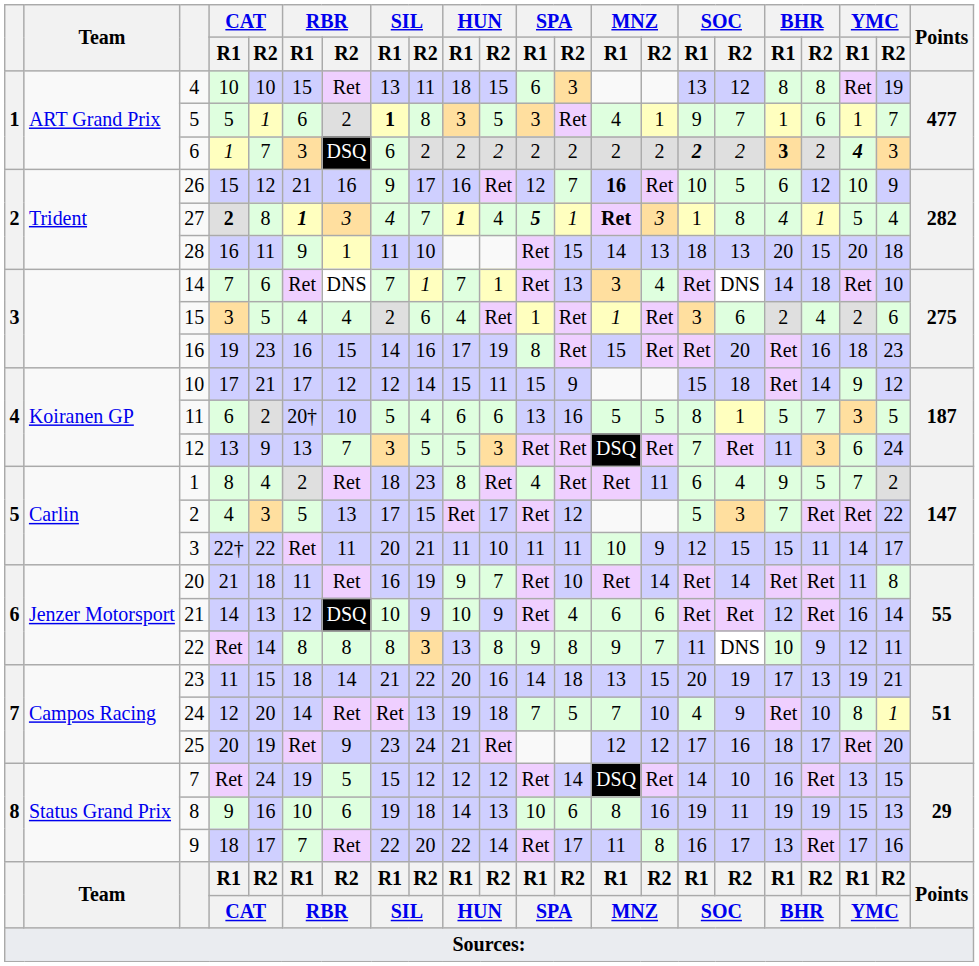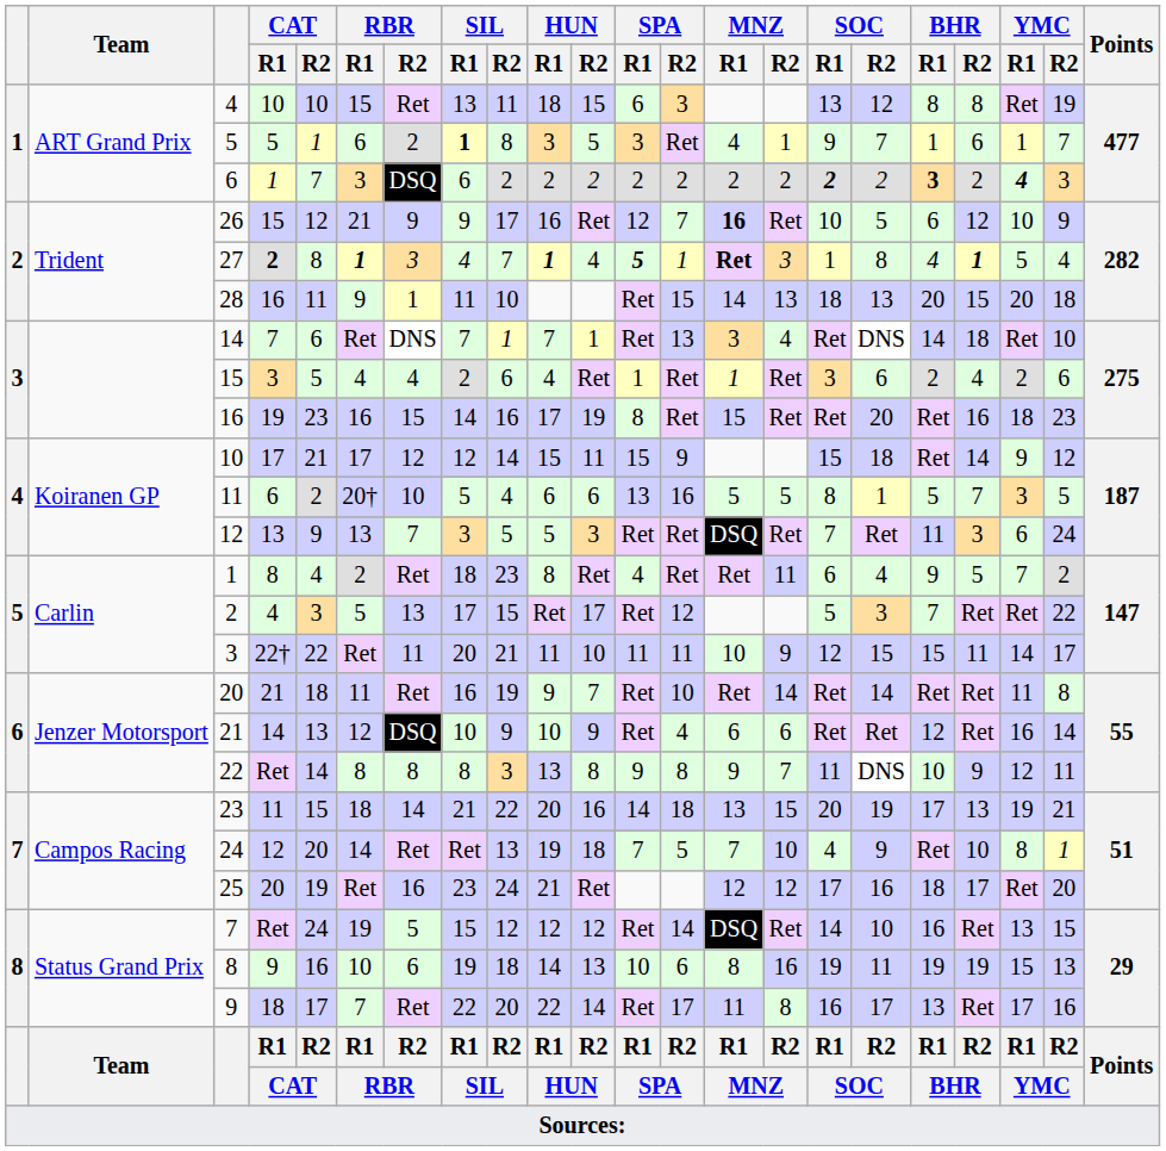 <table class="wikitable" style="font-size: 85%; text-align: center">
 <tr style="background:#f9f9f9" valign="top">
 <th rowspan="2" valign="middle"></th>
 <th rowspan="2" valign="middle">Team</th>
 <th rowspan="2" valign="middle"></th>
 <th colspan=2><a href='#'>CAT</a><br></th>
 <th colspan=2><a href='#'>RBR</a><br></th>
 <th colspan=2><a href='#'>SIL</a><br></th>
 <th colspan=2><a href='#'>HUN</a><br></th>
 <th colspan=2><a href='#'>SPA</a><br></th>
 <th colspan=2><a href='#'>MNZ</a><br></th>
 <th colspan=2><a href='#'>SOC</a><br></th>
 <th colspan=2><a href='#'>BHR</a><br></th>
 <th colspan=2><a href='#'>YMC</a><br></th>
 <th rowspan="2" valign="middle">Points</th>
 </tr>
 <tr>
 <th>R1</th>
 <th>R2</th>
 <th>R1</th>
 <th>R2</th>
 <th>R1</th>
 <th>R2</th>
 <th>R1</th>
 <th>R2</th>
 <th>R1</th>
 <th>R2</th>
 <th>R1</th>
 <th>R2</th>
 <th>R1</th>
 <th>R2</th>
 <th>R1</th>
 <th>R2</th>
 <th>R1</th>
 <th>R2</th>
 </tr>
 <tr>
 <th rowspan=3>1</th>
 <td align=left rowspan=3> <a href='#'>ART Grand Prix</a></td>
 <td>4</td>
 <td style="background:#dfffdf;">10</td>
 <td style="background:#cfcfff;">10</td>
 <td style="background:#cfcfff;">15</td>
 <td style="background:#efcfff;">Ret</td>
 <td style="background:#cfcfff;">13</td>
 <td style="background:#cfcfff;">11</td>
 <td style="background:#cfcfff;">18</td>
 <td style="background:#cfcfff;">15</td>
 <td style="background:#dfffdf;">6</td>
 <td style="background:#ffdf9f;">3</td>
 <td></td>
 <td></td>
 <td style="background:#cfcfff;">13</td>
 <td style="background:#cfcfff;">12</td>
 <td style="background:#dfffdf;">8</td>
 <td style="background:#dfffdf;">8</td>
 <td style="background:#efcfff;">Ret</td>
 <td style="background:#cfcfff;">19</td>
 <th rowspan=3>477</th>
 </tr>
 <tr>
 <td>5</td>
 <td style="background:#dfffdf;">5</td>
 <td style="background:#ffffbf;"><em>1</em></td>
 <td style="background:#dfffdf;">6</td>
 <td style="background:#dfdfdf;">2</td>
 <td style="background:#ffffbf;"><strong>1</strong></td>
 <td style="background:#dfffdf;">8</td>
 <td style="background:#ffdf9f;">3</td>
 <td style="background:#dfffdf;">5</td>
 <td style="background:#ffdf9f;">3</td>
 <td style="background:#efcfff;">Ret</td>
 <td style="background:#dfffdf;">4</td>
 <td style="background:#ffffbf;">1</td>
 <td style="background:#dfffdf;">9</td>
 <td style="background:#dfffdf;">7</td>
 <td style="background:#ffffbf;">1</td>
 <td style="background:#dfffdf;">6</td>
 <td style="background:#ffffbf;">1</td>
 <td style="background:#dfffdf;">7</td>
 </tr>
 <tr>
 <td>6</td>
 <td style="background:#ffffbf;"><em>1</em></td>
 <td style="background:#dfffdf;">7</td>
 <td style="background:#ffdf9f;">3</td>
 <td style="background:#000000; color:white;">DSQ</td>
 <td style="background:#dfffdf;">6</td>
 <td style="background:#dfdfdf;">2</td>
 <td style="background:#dfdfdf;">2</td>
 <td style="background:#dfdfdf;"><em>2</em></td>
 <td style="background:#dfdfdf;">2</td>
 <td style="background:#dfdfdf;">2</td>
 <td style="background:#dfdfdf;">2</td>
 <td style="background:#dfdfdf;">2</td>
 <td style="background:#dfdfdf;"><strong><em>2</em></strong></td>
 <td style="background:#dfdfdf;"><em>2</em></td>
 <td style="background:#ffdf9f;"><strong>3</strong></td>
 <td style="background:#dfdfdf;">2</td>
 <td style="background:#dfffdf;"><strong><em>4</em></strong></td>
 <td style="background:#ffdf9f;">3</td>
 </tr>
 <tr>
 <th rowspan=3>2</th>
 <td align=left rowspan=3> <a href='#'>Trident</a></td>
 <td>26</td>
 <td style="background:#cfcfff;">15</td>
 <td style="background:#cfcfff;">12</td>
 <td style="background:#cfcfff;">21</td>
-<td style="background:#cfcfff;">16</td>
+<td style="background:#cfcfff;">9</td>
 <td style="background:#dfffdf;">9</td>
 <td style="background:#cfcfff;">17</td>
 <td style="background:#cfcfff;">16</td>
 <td style="background:#efcfff;">Ret</td>
 <td style="background:#cfcfff;">12</td>
 <td style="background:#dfffdf;">7</td>
 <td style="background:#cfcfff;"><strong>16</strong></td>
 <td style="background:#efcfff;">Ret</td>
 <td style="background:#dfffdf;">10</td>
 <td style="background:#dfffdf;">5</td>
 <td style="background:#dfffdf;">6</td>
 <td style="background:#cfcfff;">12</td>
 <td style="background:#dfffdf;">10</td>
 <td style="background:#cfcfff;">9</td>
 <th rowspan=3>282</th>
 </tr>
 <tr>
 <td>27</td>
 <td style="background:#dfdfdf;"><strong>2</strong></td>
 <td style="background:#dfffdf;">8</td>
 <td style="background:#ffffbf;"><strong><em>1</em></strong></td>
 <td style="background:#ffdf9f;"><em>3</em></td>
 <td style="background:#dfffdf;"><em>4</em></td>
 <td style="background:#dfffdf;">7</td>
 <td style="background:#ffffbf;"><strong><em>1</em></strong></td>
 <td style="background:#dfffdf;">4</td>
 <td style="background:#dfffdf;"><strong><em>5</em></strong></td>
 <td style="background:#ffffbf;"><em>1</em></td>
 <td style="background:#efcfff;"><strong>Ret</strong></td>
 <td style="background:#ffdf9f;"><em>3</em></td>
 <td style="background:#ffffbf;">1</td>
 <td style="background:#dfffdf;">8</td>
 <td style="background:#dfffdf;"><em>4</em></td>
-<td style="background:#ffffbf;"><em>1</em></td>
+<td style="background:#ffffbf;"><strong><em>1</em></strong></td>
 <td style="background:#dfffdf;">5</td>
 <td style="background:#dfffdf;">4</td>
 </tr>
 <tr>
 <td>28</td>
 <td style="background:#cfcfff;">16</td>
 <td style="background:#cfcfff;">11</td>
 <td style="background:#dfffdf;">9</td>
 <td style="background:#ffffbf;">1</td>
 <td style="background:#cfcfff;">11</td>
 <td style="background:#cfcfff;">10</td>
 <td></td>
 <td></td>
 <td style="background:#efcfff;">Ret</td>
 <td style="background:#cfcfff;">15</td>
 <td style="background:#cfcfff;">14</td>
 <td style="background:#cfcfff;">13</td>
 <td style="background:#cfcfff;">18</td>
 <td style="background:#cfcfff;">13</td>
 <td style="background:#cfcfff;">20</td>
 <td style="background:#cfcfff;">15</td>
 <td style="background:#cfcfff;">20</td>
 <td style="background:#cfcfff;">18</td>
 </tr>
 <tr>
 <th rowspan=3>3</th>
 <td align=left rowspan=3></td>
 <td>14</td>
 <td style="background:#dfffdf;">7</td>
 <td style="background:#dfffdf;">6</td>
 <td style="background:#efcfff;">Ret</td>
 <td style="background:#ffffff;">DNS</td>
 <td style="background:#dfffdf;">7</td>
 <td style="background:#ffffbf;"><em>1</em></td>
 <td style="background:#dfffdf;">7</td>
 <td style="background:#ffffbf;">1</td>
 <td style="background:#efcfff;">Ret</td>
 <td style="background:#cfcfff;">13</td>
 <td style="background:#ffdf9f;">3</td>
 <td style="background:#dfffdf;">4</td>
 <td style="background:#efcfff;">Ret</td>
 <td style="background:#ffffff;">DNS</td>
 <td style="background:#cfcfff;">14</td>
 <td style="background:#cfcfff;">18</td>
 <td style="background:#efcfff;">Ret</td>
 <td style="background:#cfcfff;">10</td>
 <th rowspan=3>275</th>
 </tr>
 <tr>
 <td>15</td>
 <td style="background:#ffdf9f;">3</td>
 <td style="background:#dfffdf;">5</td>
 <td style="background:#dfffdf;">4</td>
 <td style="background:#dfffdf;">4</td>
 <td style="background:#dfdfdf;">2</td>
 <td style="background:#dfffdf;">6</td>
 <td style="background:#dfffdf;">4</td>
 <td style="background:#efcfff;">Ret</td>
 <td style="background:#ffffbf;">1</td>
 <td style="background:#efcfff;">Ret</td>
 <td style="background:#ffffbf;"><em>1</em></td>
 <td style="background:#efcfff;">Ret</td>
 <td style="background:#ffdf9f;">3</td>
 <td style="background:#dfffdf;">6</td>
 <td style="background:#dfdfdf;">2</td>
 <td style="background:#dfffdf;">4</td>
 <td style="background:#dfdfdf;">2</td>
 <td style="background:#dfffdf;">6</td>
 </tr>
 <tr>
 <td>16</td>
 <td style="background:#cfcfff;">19</td>
 <td style="background:#cfcfff;">23</td>
 <td style="background:#cfcfff;">16</td>
 <td style="background:#cfcfff;">15</td>
 <td style="background:#cfcfff;">14</td>
 <td style="background:#cfcfff;">16</td>
 <td style="background:#cfcfff;">17</td>
 <td style="background:#cfcfff;">19</td>
 <td style="background:#dfffdf;">8</td>
 <td style="background:#efcfff;">Ret</td>
 <td style="background:#cfcfff;">15</td>
 <td style="background:#efcfff;">Ret</td>
 <td style="background:#efcfff;">Ret</td>
 <td style="background:#cfcfff;">20</td>
 <td style="background:#efcfff;">Ret</td>
 <td style="background:#cfcfff;">16</td>
 <td style="background:#cfcfff;">18</td>
 <td style="background:#cfcfff;">23</td>
 </tr>
 <tr>
 <th rowspan=3>4</th>
 <td align=left rowspan=3> <a href='#'>Koiranen GP</a></td>
 <td>10</td>
 <td style="background:#cfcfff;">17</td>
 <td style="background:#cfcfff;">21</td>
 <td style="background:#cfcfff;">17</td>
 <td style="background:#cfcfff;">12</td>
 <td style="background:#cfcfff;">12</td>
 <td style="background:#cfcfff;">14</td>
 <td style="background:#cfcfff;">15</td>
 <td style="background:#cfcfff;">11</td>
 <td style="background:#cfcfff;">15</td>
 <td style="background:#cfcfff;">9</td>
 <td></td>
 <td></td>
 <td style="background:#cfcfff;">15</td>
 <td style="background:#cfcfff;">18</td>
 <td style="background:#efcfff;">Ret</td>
 <td style="background:#cfcfff;">14</td>
 <td style="background:#dfffdf;">9</td>
 <td style="background:#cfcfff;">12</td>
 <th rowspan=3>187</th>
 </tr>
 <tr>
 <td>11</td>
 <td style="background:#dfffdf;">6</td>
 <td style="background:#dfdfdf;">2</td>
 <td style="background:#cfcfff;">20†</td>
 <td style="background:#cfcfff;">10</td>
 <td style="background:#dfffdf;">5</td>
 <td style="background:#dfffdf;">4</td>
 <td style="background:#dfffdf;">6</td>
 <td style="background:#dfffdf;">6</td>
 <td style="background:#cfcfff;">13</td>
 <td style="background:#cfcfff;">16</td>
 <td style="background:#dfffdf;">5</td>
 <td style="background:#dfffdf;">5</td>
 <td style="background:#dfffdf;">8</td>
 <td style="background:#ffffbf;">1</td>
 <td style="background:#dfffdf;">5</td>
 <td style="background:#dfffdf;">7</td>
 <td style="background:#ffdf9f;">3</td>
 <td style="background:#dfffdf;">5</td>
 </tr>
 <tr>
 <td>12</td>
 <td style="background:#cfcfff;">13</td>
 <td style="background:#cfcfff;">9</td>
 <td style="background:#cfcfff;">13</td>
 <td style="background:#dfffdf;">7</td>
 <td style="background:#ffdf9f;">3</td>
 <td style="background:#dfffdf;">5</td>
 <td style="background:#dfffdf;">5</td>
 <td style="background:#ffdf9f;">3</td>
 <td style="background:#efcfff;">Ret</td>
 <td style="background:#efcfff;">Ret</td>
 <td style="background:#000000; color:white;">DSQ</td>
 <td style="background:#efcfff;">Ret</td>
 <td style="background:#dfffdf;">7</td>
 <td style="background:#efcfff;">Ret</td>
 <td style="background:#cfcfff;">11</td>
 <td style="background:#ffdf9f;">3</td>
 <td style="background:#dfffdf;">6</td>
 <td style="background:#cfcfff;">24</td>
 </tr>
 <tr>
 <th rowspan=3>5</th>
 <td align=left rowspan=3> <a href='#'>Carlin</a></td>
 <td>1</td>
 <td style="background:#dfffdf;">8</td>
 <td style="background:#dfffdf;">4</td>
 <td style="background:#dfdfdf;">2</td>
 <td style="background:#efcfff;">Ret</td>
 <td style="background:#cfcfff;">18</td>
 <td style="background:#cfcfff;">23</td>
 <td style="background:#dfffdf;">8</td>
 <td style="background:#efcfff;">Ret</td>
 <td style="background:#dfffdf;">4</td>
 <td style="background:#efcfff;">Ret</td>
 <td style="background:#efcfff;">Ret</td>
 <td style="background:#cfcfff;">11</td>
 <td style="background:#dfffdf;">6</td>
 <td style="background:#dfffdf;">4</td>
 <td style="background:#dfffdf;">9</td>
 <td style="background:#dfffdf;">5</td>
 <td style="background:#dfffdf;">7</td>
 <td style="background:#dfdfdf;">2</td>
 <th rowspan=3>147</th>
 </tr>
 <tr>
 <td>2</td>
 <td style="background:#dfffdf;">4</td>
 <td style="background:#ffdf9f;">3</td>
 <td style="background:#dfffdf;">5</td>
 <td style="background:#cfcfff;">13</td>
 <td style="background:#cfcfff;">17</td>
 <td style="background:#cfcfff;">15</td>
 <td style="background:#efcfff;">Ret</td>
 <td style="background:#cfcfff;">17</td>
 <td style="background:#efcfff;">Ret</td>
 <td style="background:#cfcfff;">12</td>
 <td></td>
 <td></td>
 <td style="background:#dfffdf;">5</td>
 <td style="background:#ffdf9f;">3</td>
 <td style="background:#dfffdf;">7</td>
 <td style="background:#efcfff;">Ret</td>
 <td style="background:#efcfff;">Ret</td>
 <td style="background:#cfcfff;">22</td>
 </tr>
 <tr>
 <td>3</td>
 <td style="background:#cfcfff;">22†</td>
 <td style="background:#cfcfff;">22</td>
 <td style="background:#efcfff;">Ret</td>
 <td style="background:#cfcfff;">11</td>
 <td style="background:#cfcfff;">20</td>
 <td style="background:#cfcfff;">21</td>
 <td style="background:#cfcfff;">11</td>
 <td style="background:#cfcfff;">10</td>
 <td style="background:#cfcfff;">11</td>
 <td style="background:#cfcfff;">11</td>
 <td style="background:#dfffdf;">10</td>
 <td style="background:#cfcfff;">9</td>
 <td style="background:#cfcfff;">12</td>
 <td style="background:#cfcfff;">15</td>
 <td style="background:#cfcfff;">15</td>
 <td style="background:#cfcfff;">11</td>
 <td style="background:#cfcfff;">14</td>
 <td style="background:#cfcfff;">17</td>
 </tr>
 <tr>
 <th rowspan=3>6</th>
 <td align=left rowspan=3> <a href='#'>Jenzer Motorsport</a></td>
 <td>20</td>
 <td style="background:#cfcfff;">21</td>
 <td style="background:#cfcfff;">18</td>
 <td style="background:#cfcfff;">11</td>
 <td style="background:#efcfff;">Ret</td>
 <td style="background:#cfcfff;">16</td>
 <td style="background:#cfcfff;">19</td>
 <td style="background:#dfffdf;">9</td>
 <td style="background:#dfffdf;">7</td>
 <td style="background:#efcfff;">Ret</td>
 <td style="background:#cfcfff;">10</td>
 <td style="background:#efcfff;">Ret</td>
 <td style="background:#cfcfff;">14</td>
 <td style="background:#efcfff;">Ret</td>
 <td style="background:#cfcfff;">14</td>
 <td style="background:#efcfff;">Ret</td>
 <td style="background:#efcfff;">Ret</td>
 <td style="background:#cfcfff;">11</td>
 <td style="background:#dfffdf;">8</td>
 <th rowspan=3>55</th>
 </tr>
 <tr>
 <td>21</td>
 <td style="background:#cfcfff;">14</td>
 <td style="background:#cfcfff;">13</td>
 <td style="background:#cfcfff;">12</td>
 <td style="background:#000000; color:white;">DSQ</td>
 <td style="background:#dfffdf;">10</td>
 <td style="background:#cfcfff;">9</td>
 <td style="background:#dfffdf;">10</td>
 <td style="background:#cfcfff;">9</td>
 <td style="background:#efcfff;">Ret</td>
 <td style="background:#dfffdf;">4</td>
 <td style="background:#dfffdf;">6</td>
 <td style="background:#dfffdf;">6</td>
 <td style="background:#efcfff;">Ret</td>
 <td style="background:#efcfff;">Ret</td>
 <td style="background:#cfcfff;">12</td>
 <td style="background:#efcfff;">Ret</td>
 <td style="background:#cfcfff;">16</td>
 <td style="background:#cfcfff;">14</td>
 </tr>
 <tr>
 <td>22</td>
 <td style="background:#efcfff;">Ret</td>
 <td style="background:#cfcfff;">14</td>
 <td style="background:#dfffdf;">8</td>
 <td style="background:#dfffdf;">8</td>
 <td style="background:#dfffdf;">8</td>
 <td style="background:#ffdf9f;">3</td>
 <td style="background:#cfcfff;">13</td>
 <td style="background:#dfffdf;">8</td>
 <td style="background:#dfffdf;">9</td>
 <td style="background:#dfffdf;">8</td>
 <td style="background:#dfffdf;">9</td>
 <td style="background:#dfffdf;">7</td>
 <td style="background:#cfcfff;">11</td>
 <td style="background:#ffffff;">DNS</td>
 <td style="background:#dfffdf;">10</td>
 <td style="background:#cfcfff;">9</td>
 <td style="background:#cfcfff;">12</td>
 <td style="background:#cfcfff;">11</td>
 </tr>
 <tr>
 <th rowspan=3>7</th>
 <td align=left rowspan=3> <a href='#'>Campos Racing</a></td>
 <td>23</td>
 <td style="background:#cfcfff;">11</td>
 <td style="background:#cfcfff;">15</td>
 <td style="background:#cfcfff;">18</td>
 <td style="background:#cfcfff;">14</td>
 <td style="background:#cfcfff;">21</td>
 <td style="background:#cfcfff;">22</td>
 <td style="background:#cfcfff;">20</td>
 <td style="background:#cfcfff;">16</td>
 <td style="background:#cfcfff;">14</td>
 <td style="background:#cfcfff;">18</td>
 <td style="background:#cfcfff;">13</td>
 <td style="background:#cfcfff;">15</td>
 <td style="background:#cfcfff;">20</td>
 <td style="background:#cfcfff;">19</td>
 <td style="background:#cfcfff;">17</td>
 <td style="background:#cfcfff;">13</td>
 <td style="background:#cfcfff;">19</td>
 <td style="background:#cfcfff;">21</td>
 <th rowspan=3>51</th>
 </tr>
 <tr>
 <td>24</td>
 <td style="background:#cfcfff;">12</td>
 <td style="background:#cfcfff;">20</td>
 <td style="background:#cfcfff;">14</td>
 <td style="background:#efcfff;">Ret</td>
 <td style="background:#efcfff;">Ret</td>
 <td style="background:#cfcfff;">13</td>
 <td style="background:#cfcfff;">19</td>
 <td style="background:#cfcfff;">18</td>
 <td style="background:#dfffdf;">7</td>
 <td style="background:#dfffdf;">5</td>
 <td style="background:#dfffdf;">7</td>
 <td style="background:#cfcfff;">10</td>
 <td style="background:#dfffdf;">4</td>
 <td style="background:#cfcfff;">9</td>
 <td style="background:#efcfff;">Ret</td>
 <td style="background:#cfcfff;">10</td>
 <td style="background:#dfffdf;">8</td>
 <td style="background:#ffffbf;"><em>1</em></td>
 </tr>
 <tr>
 <td>25</td>
 <td style="background:#cfcfff;">20</td>
 <td style="background:#cfcfff;">19</td>
 <td style="background:#efcfff;">Ret</td>
-<td style="background:#cfcfff;">9</td>
+<td style="background:#cfcfff;">16</td>
 <td style="background:#cfcfff;">23</td>
 <td style="background:#cfcfff;">24</td>
 <td style="background:#cfcfff;">21</td>
 <td style="background:#efcfff;">Ret</td>
 <td></td>
 <td></td>
 <td style="background:#cfcfff;">12</td>
 <td style="background:#cfcfff;">12</td>
 <td style="background:#cfcfff;">17</td>
 <td style="background:#cfcfff;">16</td>
 <td style="background:#cfcfff;">18</td>
 <td style="background:#cfcfff;">17</td>
 <td style="background:#efcfff;">Ret</td>
 <td style="background:#cfcfff;">20</td>
 </tr>
 <tr>
 <th rowspan=3>8</th>
 <td align=left rowspan=3> <a href='#'>Status Grand Prix</a></td>
 <td>7</td>
 <td style="background:#efcfff;">Ret</td>
 <td style="background:#cfcfff;">24</td>
 <td style="background:#cfcfff;">19</td>
 <td style="background:#dfffdf;">5</td>
 <td style="background:#cfcfff;">15</td>
 <td style="background:#cfcfff;">12</td>
 <td style="background:#cfcfff;">12</td>
 <td style="background:#cfcfff;">12</td>
 <td style="background:#efcfff;">Ret</td>
 <td style="background:#cfcfff;">14</td>
 <td style="background:#000000; color:white;">DSQ</td>
 <td style="background:#efcfff;">Ret</td>
 <td style="background:#cfcfff;">14</td>
 <td style="background:#cfcfff;">10</td>
 <td style="background:#cfcfff;">16</td>
 <td style="background:#efcfff;">Ret</td>
 <td style="background:#cfcfff;">13</td>
 <td style="background:#cfcfff;">15</td>
 <th rowspan=3>29</th>
 </tr>
 <tr>
 <td>8</td>
 <td style="background:#dfffdf;">9</td>
 <td style="background:#cfcfff;">16</td>
 <td style="background:#dfffdf;">10</td>
 <td style="background:#dfffdf;">6</td>
 <td style="background:#cfcfff;">19</td>
 <td style="background:#cfcfff;">18</td>
 <td style="background:#cfcfff;">14</td>
 <td style="background:#cfcfff;">13</td>
 <td style="background:#dfffdf;">10</td>
 <td style="background:#dfffdf;">6</td>
 <td style="background:#dfffdf;">8</td>
 <td style="background:#cfcfff;">16</td>
 <td style="background:#cfcfff;">19</td>
 <td style="background:#cfcfff;">11</td>
 <td style="background:#cfcfff;">19</td>
 <td style="background:#cfcfff;">19</td>
 <td style="background:#cfcfff;">15</td>
 <td style="background:#cfcfff;">13</td>
 </tr>
 <tr>
 <td>9</td>
 <td style="background:#cfcfff;">18</td>
 <td style="background:#cfcfff;">17</td>
 <td style="background:#dfffdf;">7</td>
 <td style="background:#efcfff;">Ret</td>
 <td style="background:#cfcfff;">22</td>
 <td style="background:#cfcfff;">20</td>
 <td style="background:#cfcfff;">22</td>
 <td style="background:#cfcfff;">14</td>
 <td style="background:#efcfff;">Ret</td>
 <td style="background:#cfcfff;">17</td>
 <td style="background:#cfcfff;">11</td>
 <td style="background:#dfffdf;">8</td>
 <td style="background:#cfcfff;">16</td>
 <td style="background:#cfcfff;">17</td>
 <td style="background:#cfcfff;">13</td>
 <td style="background:#efcfff;">Ret</td>
 <td style="background:#cfcfff;">17</td>
 <td style="background:#cfcfff;">16</td>
 </tr>
 <tr>
 <th rowspan="2"></th>
 <th rowspan="2">Team</th>
 <th rowspan="2"></th>
 <th>R1</th>
 <th>R2</th>
 <th>R1</th>
 <th>R2</th>
 <th>R1</th>
 <th>R2</th>
 <th>R1</th>
 <th>R2</th>
 <th>R1</th>
 <th>R2</th>
 <th>R1</th>
 <th>R2</th>
 <th>R1</th>
 <th>R2</th>
 <th>R1</th>
 <th>R2</th>
 <th>R1</th>
 <th>R2</th>
 <th rowspan="2">Points</th>
 </tr>
 <tr style="background:#f9f9f9" valign="top">
 <th colspan="2"><a href='#'>CAT</a><br></th>
 <th colspan="2"><a href='#'>RBR</a><br></th>
 <th colspan="2"><a href='#'>SIL</a><br></th>
 <th colspan="2"><a href='#'>HUN</a><br></th>
 <th colspan="2"><a href='#'>SPA</a><br></th>
 <th colspan="2"><a href='#'>MNZ</a><br></th>
 <th colspan="2"><a href='#'>SOC</a><br></th>
 <th colspan="2"><a href='#'>BHR</a><br></th>
 <th colspan="2"><a href='#'>YMC</a><br></th>
 </tr>
 <tr>
 <td colspan="22" style="background-color:#EAECF0;text-align:center" align="bottom"><strong>Sources:</strong></td>
 </tr>
 </table>
